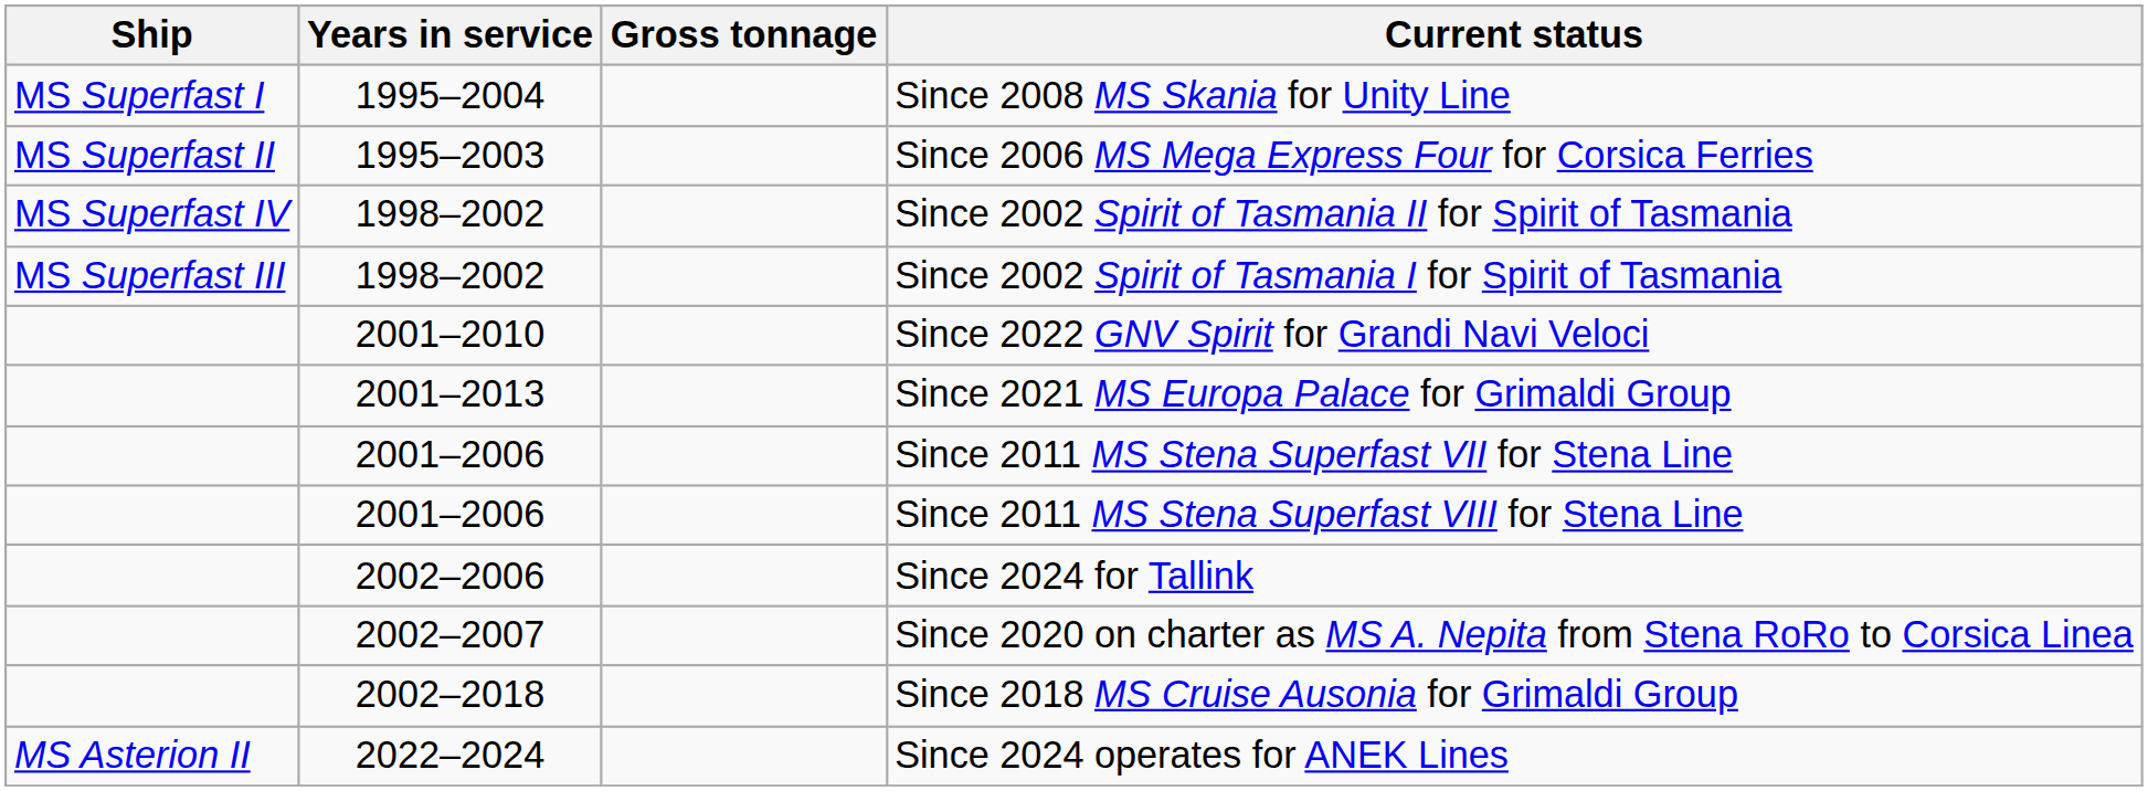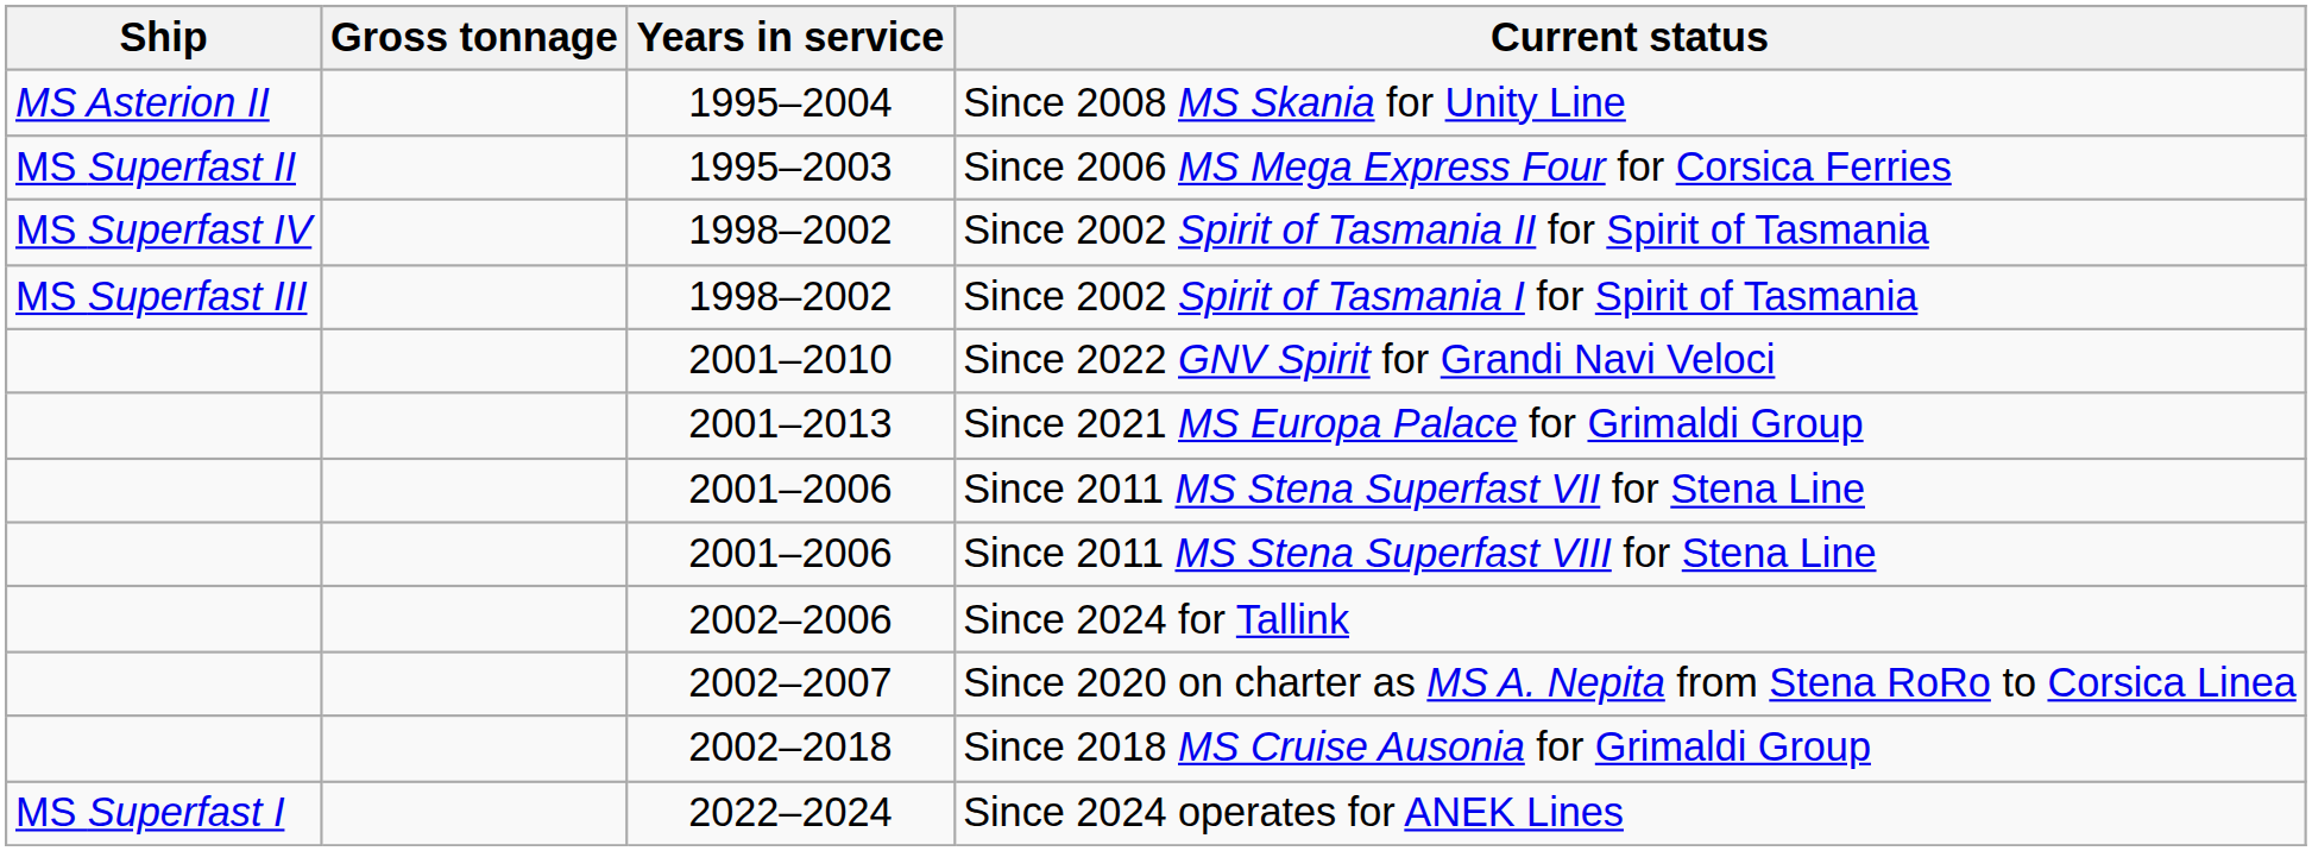 <table class="wikitable">
 <tr>
 <th>Ship</th>
+<th>Gross tonnage</th>
 <th>Years in service</th>
-<th>Gross tonnage</th>
 <th>Current status</th>
 </tr>
 <tr>
-<td><a href='#'>MS <em>Superfast I</em></a></td>
+<td><em><a href='#'>MS Asterion II</a></em></td>
+<td align="Center"></td>
 <td align="Center">1995–2004</td>
-<td align="Center"></td>
 <td>Since 2008 <em><a href='#'>MS Skania</a></em> for <a href='#'>Unity Line</a></td>
 </tr>
 <tr>
 <td><a href='#'>MS <em>Superfast II</em></a></td>
+<td align="Center"></td>
 <td align="Center">1995–2003</td>
-<td align="Center"></td>
 <td>Since 2006 <em><a href='#'>MS Mega Express Four</a></em> for <a href='#'>Corsica Ferries</a></td>
 </tr>
 <tr>
 <td><a href='#'>MS <em>Superfast IV</em></a></td>
+<td align="Center"></td>
 <td align="Center">1998–2002</td>
-<td align="Center"></td>
 <td>Since 2002 <em><a href='#'>Spirit of Tasmania II</a></em> for <a href='#'>Spirit of Tasmania</a></td>
 </tr>
 <tr>
 <td><a href='#'>MS <em>Superfast III</em></a></td>
+<td align="Center"></td>
 <td align="Center">1998–2002</td>
-<td align="Center"></td>
 <td>Since 2002 <em><a href='#'>Spirit of Tasmania I</a></em> for <a href='#'>Spirit of Tasmania</a></td>
 </tr>
 <tr>
 <td></td>
+<td align="Center"></td>
 <td align="Center">2001–2010</td>
-<td align="Center"></td>
 <td>Since 2022 <em><a href='#'>GNV Spirit</a></em> for <a href='#'>Grandi Navi Veloci</a></td>
 </tr>
 <tr>
 <td></td>
+<td align="Center"></td>
 <td align="Center">2001–2013</td>
-<td align="Center"></td>
 <td>Since 2021 <em><a href='#'>MS Europa Palace</a></em> for <a href='#'>Grimaldi Group</a></td>
 </tr>
 <tr>
 <td></td>
+<td align="Center"></td>
 <td align="Center">2001–2006</td>
-<td align="Center"></td>
 <td>Since 2011 <em><a href='#'>MS Stena Superfast VII</a></em> for <a href='#'>Stena Line</a></td>
 </tr>
 <tr>
 <td></td>
+<td align="Center"></td>
 <td align="Center">2001–2006</td>
-<td align="Center"></td>
 <td>Since 2011 <em><a href='#'>MS Stena Superfast VIII</a></em> for <a href='#'>Stena Line</a></td>
 </tr>
 <tr>
 <td></td>
+<td align="Center"></td>
 <td align="Center">2002–2006</td>
-<td align="Center"></td>
 <td>Since 2024  for <a href='#'>Tallink</a></td>
 </tr>
 <tr>
 <td></td>
+<td align="Center"></td>
 <td align="Center">2002–2007</td>
-<td align="Center"></td>
 <td>Since 2020 on charter as <em><a href='#'>MS A. Nepita</a></em> from <a href='#'>Stena RoRo</a> to <a href='#'>Corsica Linea</a></td>
 </tr>
 <tr>
 <td></td>
+<td align="Center"></td>
 <td align="Center">2002–2018</td>
-<td align="Center"></td>
 <td>Since 2018 <em><a href='#'>MS Cruise Ausonia</a></em> for <a href='#'>Grimaldi Group</a></td>
 </tr>
 <tr>
-<td><em><a href='#'>MS Asterion II</a></em></td>
+<td><a href='#'>MS <em>Superfast I</em></a></td>
+<td align="Center"></td>
 <td align="Center">2022–2024</td>
-<td align="Center"></td>
 <td>Since 2024 operates for <a href='#'>ANEK Lines</a></td>
 </tr>
 </table>
